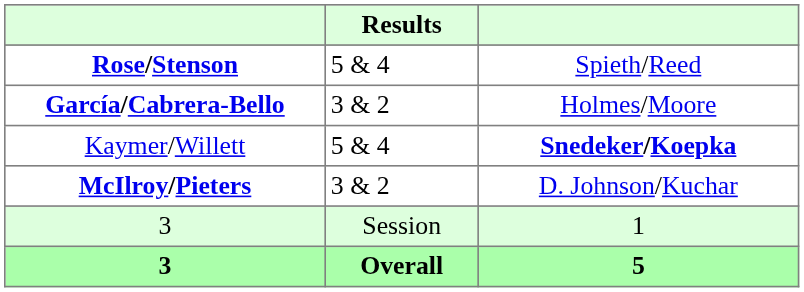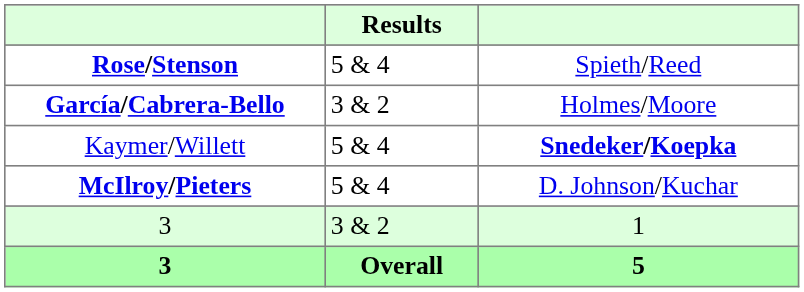 <table border="1" cellpadding="3" style="border-collapse:collapse; text-align:center;">
 <tr style="background:#dfd;">
 <th style="width:12em;"></th>
 <th style="width:5.5em;">Results</th>
 <th style="width:12em;"></th>
 </tr>
 <tr>
 <td><strong><a href='#'>Rose</a>/<a href='#'>Stenson</a></strong></td>
 <td align=left> 5 & 4</td>
 <td><a href='#'>Spieth</a>/<a href='#'>Reed</a></td>
 </tr>
 <tr>
 <td><strong><a href='#'>García</a>/<a href='#'>Cabrera-Bello</a></strong></td>
 <td align=left> 3 & 2</td>
 <td><a href='#'>Holmes</a>/<a href='#'>Moore</a></td>
 </tr>
 <tr>
 <td><a href='#'>Kaymer</a>/<a href='#'>Willett</a></td>
 <td align=left> 5 & 4</td>
 <td><strong><a href='#'>Snedeker</a>/<a href='#'>Koepka</a></strong></td>
 </tr>
 <tr>
 <td><strong><a href='#'>McIlroy</a>/<a href='#'>Pieters</a></strong></td>
-<td align=left> 3 & 2</td>
+<td align=left> 5 & 4</td>
 <td><a href='#'>D. Johnson</a>/<a href='#'>Kuchar</a></td>
 </tr>
 <tr style="background:#dfd;">
 <td>3</td>
-<td>Session</td>
+<td align=left> 3 & 2</td>
 <td>1</td>
 </tr>
 <tr style="background:#afa;">
 <th>3</th>
 <th>Overall</th>
 <th>5</th>
 </tr>
 </table>
